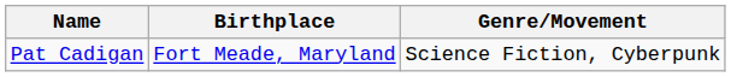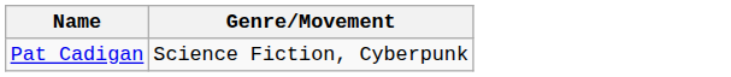 <table class="wikitable">
 <tr>
 <th>Name</th>
-<th>Birthplace</th>
 <th>Genre/Movement</th>
 </tr>
 <tr>
 <td><a href='#'>Pat Cadigan</a></td>
-<td><a href='#'>Fort Meade, Maryland</a></td>
 <td>Science Fiction, Cyberpunk</td>
 </tr>
 </table>
